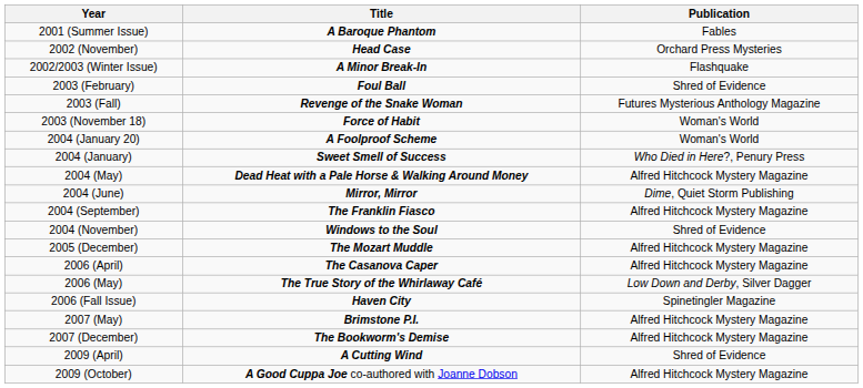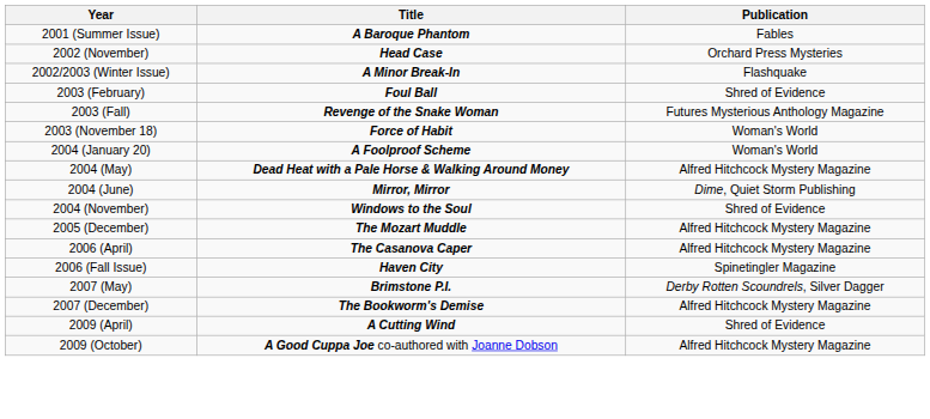 <table class="wikitable" style="text-align:center; width:95%">
 <tr>
 <th>Year</th>
 <th>Title</th>
 <th>Publication</th>
 </tr>
 <tr>
 <td>2001 (Summer Issue)</td>
 <td><strong><em>A Baroque Phantom</em></strong></td>
 <td>Fables</td>
 </tr>
 <tr>
 <td>2002 (November)</td>
 <td><strong><em>Head Case</em></strong></td>
 <td>Orchard Press Mysteries</td>
 </tr>
 <tr>
 <td>2002/2003 (Winter Issue)</td>
 <td><strong><em>A Minor Break-In</em></strong></td>
 <td>Flashquake</td>
 </tr>
 <tr>
 <td>2003 (February)</td>
 <td><strong><em>Foul Ball</em></strong></td>
 <td>Shred of Evidence</td>
 </tr>
 <tr>
 <td>2003 (Fall)</td>
 <td><strong><em>Revenge of the Snake Woman</em></strong></td>
 <td>Futures Mysterious Anthology Magazine</td>
 </tr>
 <tr>
 <td>2003 (November 18)</td>
 <td><strong><em>Force of Habit</em></strong></td>
 <td>Woman's World</td>
 </tr>
 <tr>
 <td>2004 (January 20)</td>
 <td><strong><em>A Foolproof Scheme</em></strong></td>
 <td>Woman's World</td>
 </tr>
 <tr>
-<td>2004 (January)</td>
-<td><strong><em>Sweet Smell of Success</em></strong></td>
-<td><em>Who Died in Here</em>?, Penury Press</td>
-</tr>
-<tr>
 <td>2004 (May)</td>
 <td><strong><em>Dead Heat with a Pale Horse & Walking Around Money</em></strong></td>
 <td>Alfred Hitchcock Mystery Magazine</td>
 </tr>
 <tr>
 <td>2004 (June)</td>
 <td><strong><em>Mirror, Mirror</em></strong></td>
 <td><em>Dime</em>, Quiet Storm Publishing</td>
-</tr>
-<tr>
-<td>2004 (September)</td>
-<td><strong><em>The Franklin Fiasco</em></strong></td>
-<td>Alfred Hitchcock Mystery Magazine</td>
 </tr>
 <tr>
 <td>2004 (November)</td>
 <td><strong><em>Windows to the Soul</em></strong></td>
 <td>Shred of Evidence</td>
 </tr>
 <tr>
 <td>2005 (December)</td>
 <td><strong><em>The Mozart Muddle</em></strong></td>
 <td>Alfred Hitchcock Mystery Magazine</td>
 </tr>
 <tr>
 <td>2006 (April)</td>
 <td><strong><em>The Casanova Caper</em></strong></td>
 <td>Alfred Hitchcock Mystery Magazine</td>
 </tr>
 <tr>
-<td>2006 (May)</td>
-<td><strong><em>The True Story of the Whirlaway Café</em></strong></td>
-<td><em>Low Down and Derby</em>, Silver Dagger</td>
-</tr>
-<tr>
 <td>2006 (Fall Issue)</td>
 <td><strong><em>Haven City</em></strong></td>
 <td>Spinetingler Magazine</td>
 </tr>
 <tr>
 <td>2007 (May)</td>
 <td><strong><em>Brimstone P.I.</em></strong></td>
-<td>Alfred Hitchcock Mystery Magazine</td>
+<td><em>Derby Rotten Scoundrels</em>, Silver Dagger</td>
 </tr>
 <tr>
 <td>2007 (December)</td>
 <td><strong><em>The Bookworm's Demise</em></strong></td>
 <td>Alfred Hitchcock Mystery Magazine</td>
 </tr>
 <tr>
 <td>2009 (April)</td>
 <td><strong><em>A Cutting Wind</em></strong></td>
 <td>Shred of Evidence</td>
 </tr>
 <tr>
 <td>2009 (October)</td>
 <td><strong><em>A Good Cuppa Joe</em></strong> co-authored with <a href='#'>Joanne Dobson</a></td>
 <td>Alfred Hitchcock Mystery Magazine</td>
 </tr>
 </table>
